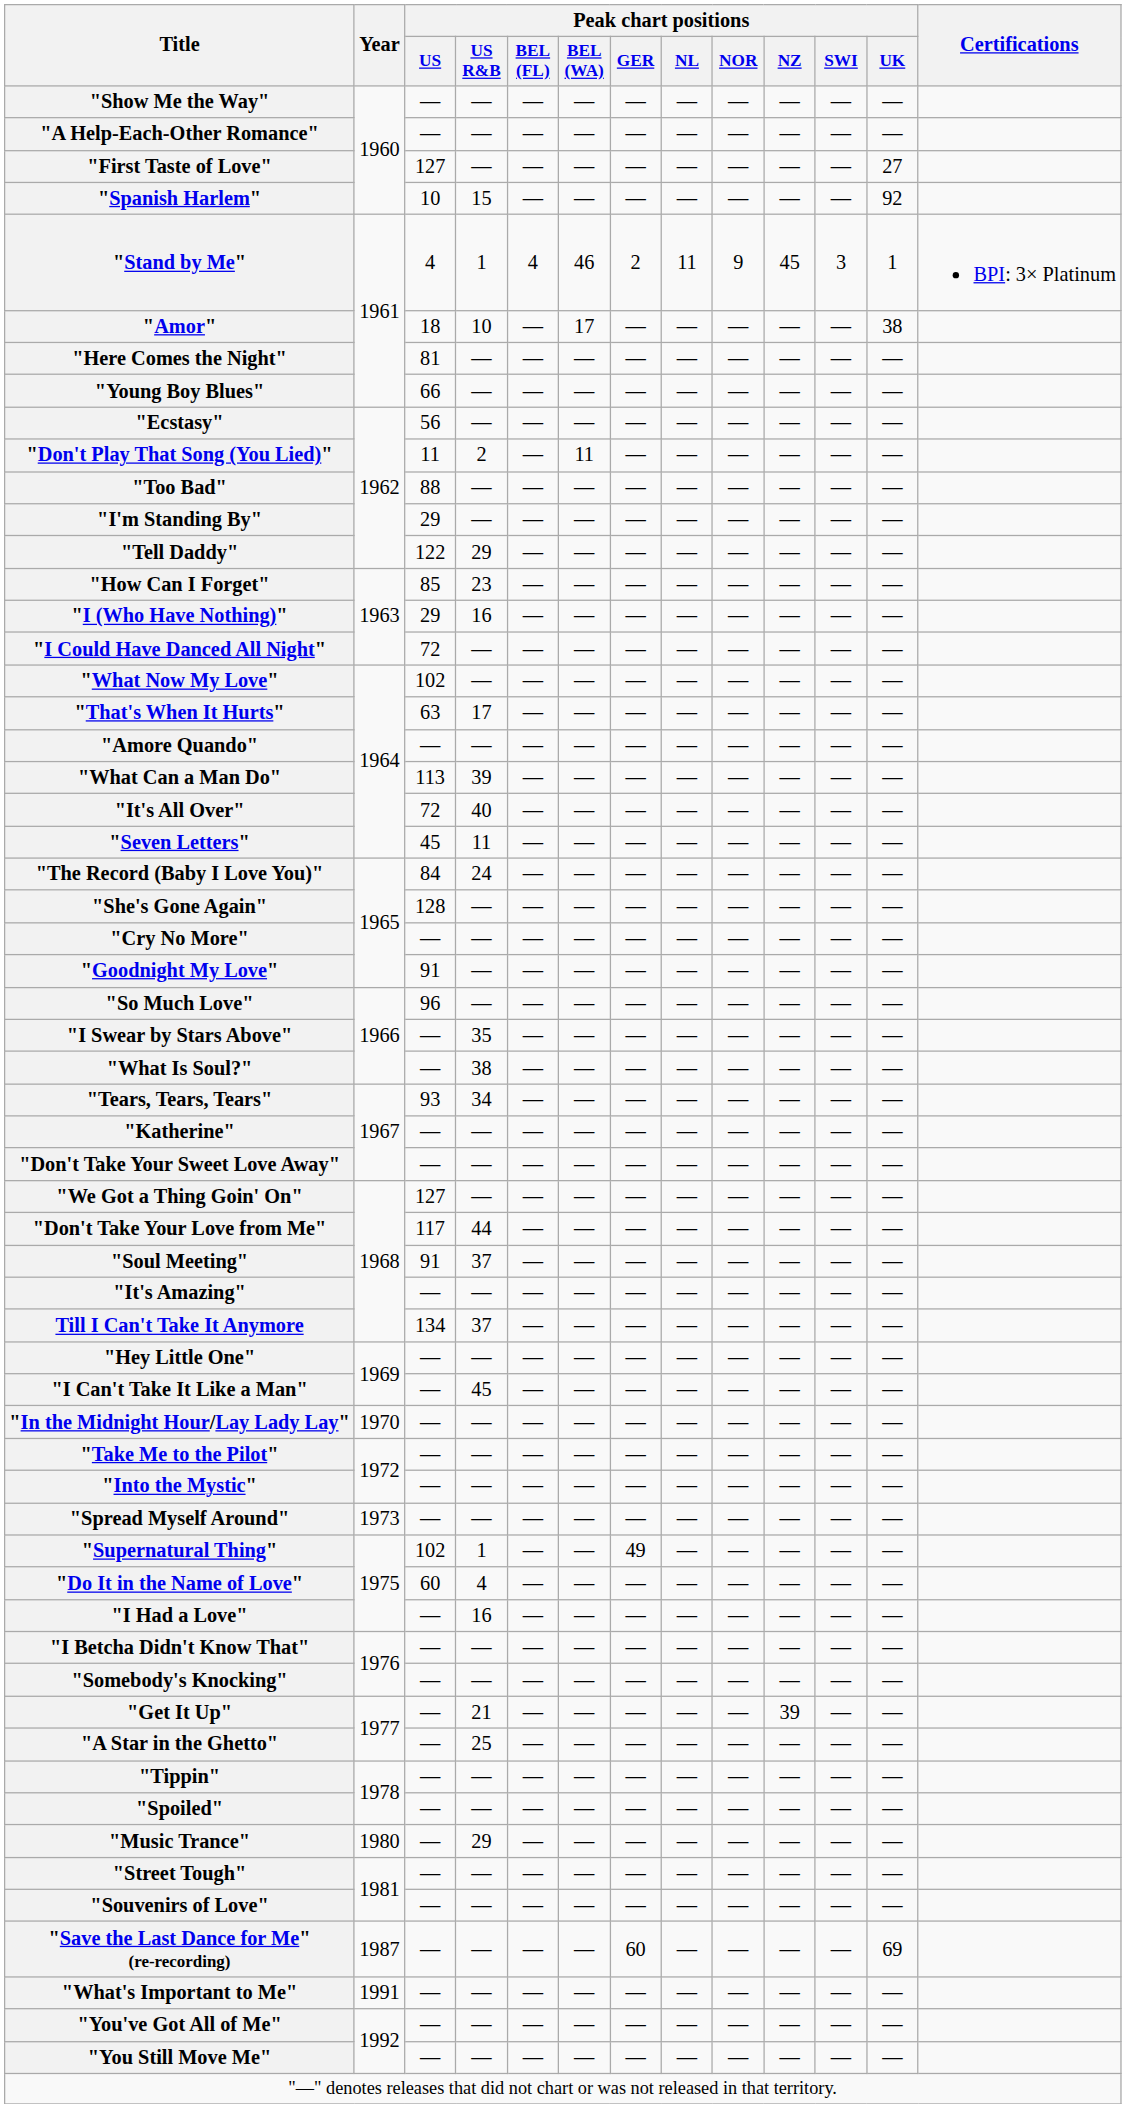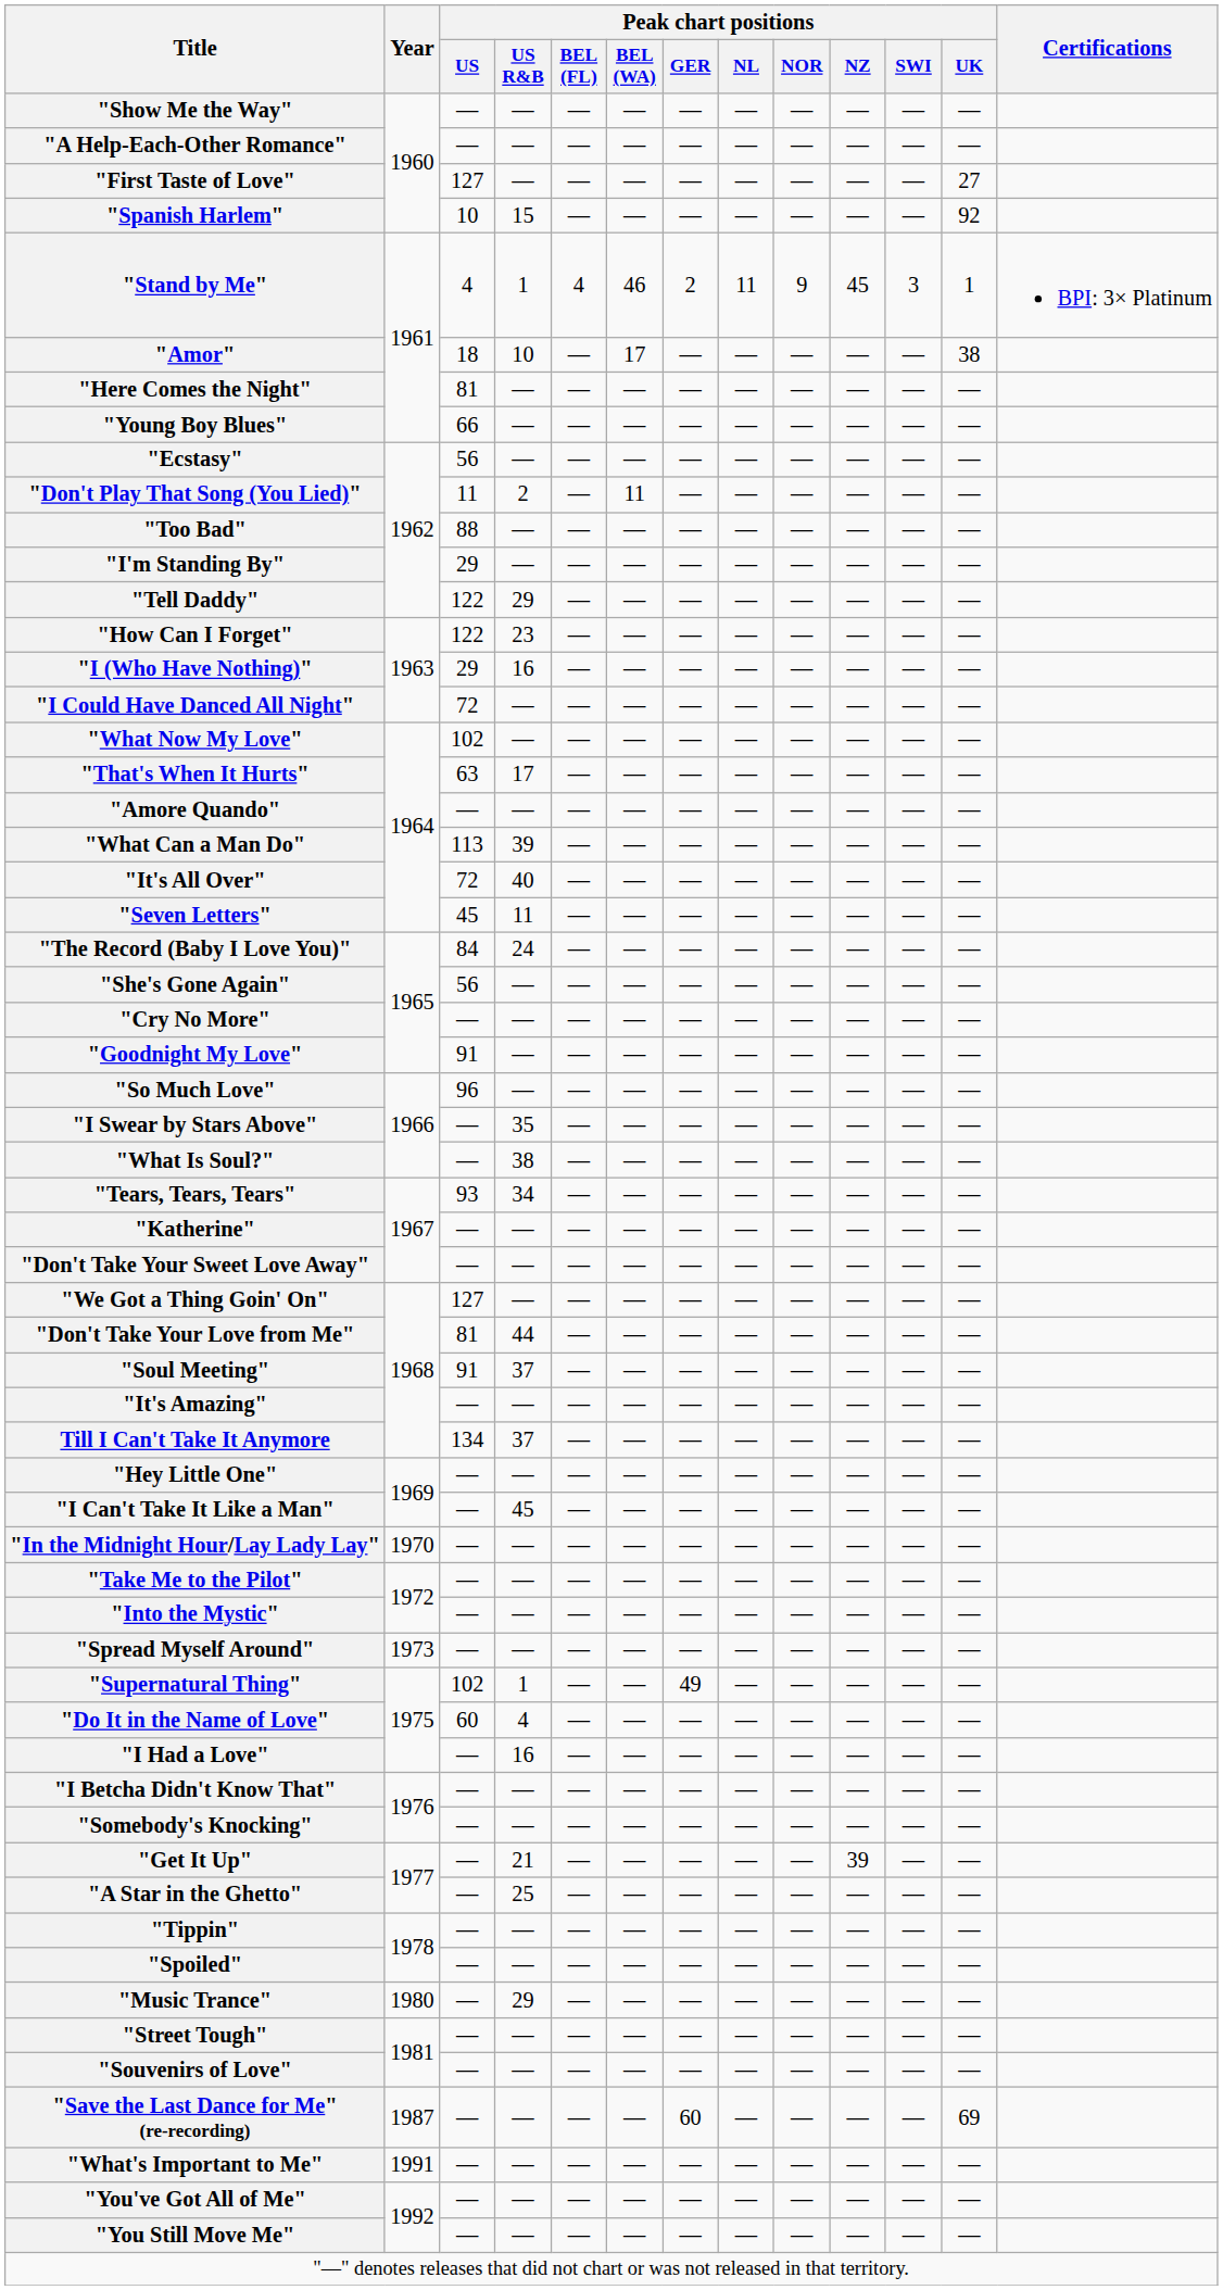 <table class="wikitable plainrowheaders" style="text-align:center;">
 <tr>
 <th rowspan="2" scope="col">Title</th>
 <th rowspan="2" scope="col">Year</th>
 <th colspan="10" scope="col">Peak chart positions</th>
 <th rowspan="2" scope="col"><a href='#'>Certifications</a></th>
 </tr>
 <tr>
 <th scope="col" style="width:2.5em;font-size:85%"><a href='#'>US</a><br></th>
 <th scope="col" style="width:2.5em;font-size:85%"><a href='#'>US<br>R&B</a><br></th>
 <th scope="col" style="width:2.5em;font-size:85%"><a href='#'>BEL<br>(FL)</a><br></th>
 <th scope="col" style="width:2.5em;font-size:85%"><a href='#'>BEL<br>(WA)</a><br></th>
 <th scope="col" style="width:2.5em;font-size:85%"><a href='#'>GER</a><br></th>
 <th scope="col" style="width:2.5em;font-size:85%"><a href='#'>NL</a><br></th>
 <th scope="col" style="width:2.5em;font-size:85%"><a href='#'>NOR</a><br></th>
 <th scope="col" style="width:2.5em;font-size:85%"><a href='#'>NZ</a><br></th>
 <th scope="col" style="width:2.5em;font-size:85%"><a href='#'>SWI</a><br></th>
 <th scope="col" style="width:2.5em;font-size:85%"><a href='#'>UK</a><br></th>
 </tr>
 <tr>
 <th scope="row">"Show Me the Way"</th>
 <td rowspan="4">1960</td>
 <td>—</td>
 <td>—</td>
 <td>—</td>
 <td>—</td>
 <td>—</td>
 <td>—</td>
 <td>—</td>
 <td>—</td>
 <td>—</td>
 <td>—</td>
 <td></td>
 </tr>
 <tr>
 <th scope="row">"A Help-Each-Other Romance"<br></th>
 <td>—</td>
 <td>—</td>
 <td>—</td>
 <td>—</td>
 <td>—</td>
 <td>—</td>
 <td>—</td>
 <td>—</td>
 <td>—</td>
 <td>—</td>
 <td></td>
 </tr>
 <tr>
 <th scope="row">"First Taste of Love"</th>
 <td>127</td>
 <td>—</td>
 <td>—</td>
 <td>—</td>
 <td>—</td>
 <td>—</td>
 <td>—</td>
 <td>—</td>
 <td>—</td>
 <td>27</td>
 <td></td>
 </tr>
 <tr>
 <th scope="row">"<a href='#'>Spanish Harlem</a>"<br></th>
 <td>10</td>
 <td>15</td>
 <td>—</td>
 <td>—</td>
 <td>—</td>
 <td>—</td>
 <td>—</td>
 <td>—</td>
 <td>—</td>
 <td>92</td>
 <td></td>
 </tr>
 <tr>
 <th scope="row">"<a href='#'>Stand by Me</a>"<br></th>
 <td rowspan="4">1961</td>
 <td>4</td>
 <td>1</td>
 <td>4</td>
 <td>46</td>
 <td>2</td>
 <td>11</td>
 <td>9</td>
 <td>45</td>
 <td>3</td>
 <td>1</td>
 <td><br><ul><li><a href='#'>BPI</a>: 3× Platinum</li></ul></td>
 </tr>
 <tr>
 <th scope="row">"<a href='#'>Amor</a>"</th>
 <td>18</td>
 <td>10</td>
 <td>—</td>
 <td>17</td>
 <td>—</td>
 <td>—</td>
 <td>—</td>
 <td>—</td>
 <td>—</td>
 <td>38</td>
 <td></td>
 </tr>
 <tr>
 <th scope="row">"Here Comes the Night"</th>
 <td>81</td>
 <td>—</td>
 <td>—</td>
 <td>—</td>
 <td>—</td>
 <td>—</td>
 <td>—</td>
 <td>—</td>
 <td>—</td>
 <td>—</td>
 <td></td>
 </tr>
 <tr>
 <th scope="row">"Young Boy Blues"</th>
 <td>66</td>
 <td>—</td>
 <td>—</td>
 <td>—</td>
 <td>—</td>
 <td>—</td>
 <td>—</td>
 <td>—</td>
 <td>—</td>
 <td>—</td>
 <td></td>
 </tr>
 <tr>
 <th scope="row">"Ecstasy"</th>
 <td rowspan="5">1962</td>
 <td>56</td>
 <td>—</td>
 <td>—</td>
 <td>—</td>
 <td>—</td>
 <td>—</td>
 <td>—</td>
 <td>—</td>
 <td>—</td>
 <td>—</td>
 <td></td>
 </tr>
 <tr>
 <th scope="row">"<a href='#'>Don't Play That Song (You Lied)</a>"</th>
 <td>11</td>
 <td>2</td>
 <td>—</td>
 <td>11</td>
 <td>—</td>
 <td>—</td>
 <td>—</td>
 <td>—</td>
 <td>—</td>
 <td>—</td>
 <td></td>
 </tr>
 <tr>
 <th scope="row">"Too Bad"</th>
 <td>88</td>
 <td>—</td>
 <td>—</td>
 <td>—</td>
 <td>—</td>
 <td>—</td>
 <td>—</td>
 <td>—</td>
 <td>—</td>
 <td>—</td>
 <td></td>
 </tr>
 <tr>
 <th scope="row">"I'm Standing By"</th>
 <td>29</td>
 <td>—</td>
 <td>—</td>
 <td>—</td>
 <td>—</td>
 <td>—</td>
 <td>—</td>
 <td>—</td>
 <td>—</td>
 <td>—</td>
 <td></td>
 </tr>
 <tr>
 <th scope="row">"Tell Daddy"</th>
 <td>122</td>
 <td>29</td>
 <td>—</td>
 <td>—</td>
 <td>—</td>
 <td>—</td>
 <td>—</td>
 <td>—</td>
 <td>—</td>
 <td>—</td>
 <td></td>
 </tr>
 <tr>
 <th scope="row">"How Can I Forget"</th>
 <td rowspan="3">1963</td>
-<td>85</td>
+<td>122</td>
 <td>23</td>
 <td>—</td>
 <td>—</td>
 <td>—</td>
 <td>—</td>
 <td>—</td>
 <td>—</td>
 <td>—</td>
 <td>—</td>
 <td></td>
 </tr>
 <tr>
 <th scope="row">"<a href='#'>I (Who Have Nothing)</a>"</th>
 <td>29</td>
 <td>16</td>
 <td>—</td>
 <td>—</td>
 <td>—</td>
 <td>—</td>
 <td>—</td>
 <td>—</td>
 <td>—</td>
 <td>—</td>
 <td></td>
 </tr>
 <tr>
 <th scope="row">"<a href='#'>I Could Have Danced All Night</a>"</th>
 <td>72</td>
 <td>—</td>
 <td>—</td>
 <td>—</td>
 <td>—</td>
 <td>—</td>
 <td>—</td>
 <td>—</td>
 <td>—</td>
 <td>—</td>
 <td></td>
 </tr>
 <tr>
 <th scope="row">"<a href='#'>What Now My Love</a>"</th>
 <td rowspan="6">1964</td>
 <td>102</td>
 <td>—</td>
 <td>—</td>
 <td>—</td>
 <td>—</td>
 <td>—</td>
 <td>—</td>
 <td>—</td>
 <td>—</td>
 <td>—</td>
 <td></td>
 </tr>
 <tr>
 <th scope="row">"<a href='#'>That's When It Hurts</a>"</th>
 <td>63</td>
 <td>17</td>
 <td>—</td>
 <td>—</td>
 <td>—</td>
 <td>—</td>
 <td>—</td>
 <td>—</td>
 <td>—</td>
 <td>—</td>
 <td></td>
 </tr>
 <tr>
 <th scope="row">"Amore Quando"</th>
 <td>—</td>
 <td>—</td>
 <td>—</td>
 <td>—</td>
 <td>—</td>
 <td>—</td>
 <td>—</td>
 <td>—</td>
 <td>—</td>
 <td>—</td>
 <td></td>
 </tr>
 <tr>
 <th scope="row">"What Can a Man Do"</th>
 <td>113</td>
 <td>39</td>
 <td>—</td>
 <td>—</td>
 <td>—</td>
 <td>—</td>
 <td>—</td>
 <td>—</td>
 <td>—</td>
 <td>—</td>
 <td></td>
 </tr>
 <tr>
 <th scope="row">"It's All Over"</th>
 <td>72</td>
 <td>40</td>
 <td>—</td>
 <td>—</td>
 <td>—</td>
 <td>—</td>
 <td>—</td>
 <td>—</td>
 <td>—</td>
 <td>—</td>
 <td></td>
 </tr>
 <tr>
 <th scope="row">"<a href='#'>Seven Letters</a>"</th>
 <td>45</td>
 <td>11</td>
 <td>—</td>
 <td>—</td>
 <td>—</td>
 <td>—</td>
 <td>—</td>
 <td>—</td>
 <td>—</td>
 <td>—</td>
 <td></td>
 </tr>
 <tr>
 <th scope="row">"The Record (Baby I Love You)"</th>
 <td rowspan="4">1965</td>
 <td>84</td>
 <td>24</td>
 <td>—</td>
 <td>—</td>
 <td>—</td>
 <td>—</td>
 <td>—</td>
 <td>—</td>
 <td>—</td>
 <td>—</td>
 <td></td>
 </tr>
 <tr>
 <th scope="row">"She's Gone Again"</th>
-<td>128</td>
+<td>56</td>
 <td>—</td>
 <td>—</td>
 <td>—</td>
 <td>—</td>
 <td>—</td>
 <td>—</td>
 <td>—</td>
 <td>—</td>
 <td>—</td>
 <td></td>
 </tr>
 <tr>
 <th scope="row">"Cry No More"</th>
 <td>—</td>
 <td>—</td>
 <td>—</td>
 <td>—</td>
 <td>—</td>
 <td>—</td>
 <td>—</td>
 <td>—</td>
 <td>—</td>
 <td>—</td>
 <td></td>
 </tr>
 <tr>
 <th scope="row">"<a href='#'>Goodnight My Love</a>"</th>
 <td>91</td>
 <td>—</td>
 <td>—</td>
 <td>—</td>
 <td>—</td>
 <td>—</td>
 <td>—</td>
 <td>—</td>
 <td>—</td>
 <td>—</td>
 <td></td>
 </tr>
 <tr>
 <th scope="row">"So Much Love"</th>
 <td rowspan="3">1966</td>
 <td>96</td>
 <td>—</td>
 <td>—</td>
 <td>—</td>
 <td>—</td>
 <td>—</td>
 <td>—</td>
 <td>—</td>
 <td>—</td>
 <td>—</td>
 <td></td>
 </tr>
 <tr>
 <th scope="row">"I Swear by Stars Above"</th>
 <td>—</td>
 <td>35</td>
 <td>—</td>
 <td>—</td>
 <td>—</td>
 <td>—</td>
 <td>—</td>
 <td>—</td>
 <td>—</td>
 <td>—</td>
 <td></td>
 </tr>
 <tr>
 <th scope="row">"What Is Soul?"</th>
 <td>—</td>
 <td>38</td>
 <td>—</td>
 <td>—</td>
 <td>—</td>
 <td>—</td>
 <td>—</td>
 <td>—</td>
 <td>—</td>
 <td>—</td>
 <td></td>
 </tr>
 <tr>
 <th scope="row">"Tears, Tears, Tears"</th>
 <td rowspan="3">1967</td>
 <td>93</td>
 <td>34</td>
 <td>—</td>
 <td>—</td>
 <td>—</td>
 <td>—</td>
 <td>—</td>
 <td>—</td>
 <td>—</td>
 <td>—</td>
 <td></td>
 </tr>
 <tr>
 <th scope="row">"Katherine"</th>
 <td>—</td>
 <td>—</td>
 <td>—</td>
 <td>—</td>
 <td>—</td>
 <td>—</td>
 <td>—</td>
 <td>—</td>
 <td>—</td>
 <td>—</td>
 <td></td>
 </tr>
 <tr>
 <th scope="row">"Don't Take Your Sweet Love Away"</th>
 <td>—</td>
 <td>—</td>
 <td>—</td>
 <td>—</td>
 <td>—</td>
 <td>—</td>
 <td>—</td>
 <td>—</td>
 <td>—</td>
 <td>—</td>
 <td></td>
 </tr>
 <tr>
 <th scope="row">"We Got a Thing Goin' On"<br></th>
 <td rowspan="5">1968</td>
 <td>127</td>
 <td>—</td>
 <td>—</td>
 <td>—</td>
 <td>—</td>
 <td>—</td>
 <td>—</td>
 <td>—</td>
 <td>—</td>
 <td>—</td>
 <td></td>
 </tr>
 <tr>
 <th scope="row">"Don't Take Your Love from Me"</th>
-<td>117</td>
+<td>81</td>
 <td>44</td>
 <td>—</td>
 <td>—</td>
 <td>—</td>
 <td>—</td>
 <td>—</td>
 <td>—</td>
 <td>—</td>
 <td>—</td>
 <td></td>
 </tr>
 <tr>
 <th scope="row">"Soul Meeting"<br></th>
 <td>91</td>
 <td>37</td>
 <td>—</td>
 <td>—</td>
 <td>—</td>
 <td>—</td>
 <td>—</td>
 <td>—</td>
 <td>—</td>
 <td>—</td>
 <td></td>
 </tr>
 <tr>
 <th scope="row">"It's Amazing"</th>
 <td>—</td>
 <td>—</td>
 <td>—</td>
 <td>—</td>
 <td>—</td>
 <td>—</td>
 <td>—</td>
 <td>—</td>
 <td>—</td>
 <td>—</td>
 <td></td>
 </tr>
 <tr>
 <th scope="row"><a href='#'>Till I Can't Take It Anymore</a></th>
 <td>134</td>
 <td>37</td>
 <td>—</td>
 <td>—</td>
 <td>—</td>
 <td>—</td>
 <td>—</td>
 <td>—</td>
 <td>—</td>
 <td>—</td>
 <td></td>
 </tr>
 <tr>
 <th scope="row">"Hey Little One"</th>
 <td rowspan="2">1969</td>
 <td>—</td>
 <td>—</td>
 <td>—</td>
 <td>—</td>
 <td>—</td>
 <td>—</td>
 <td>—</td>
 <td>—</td>
 <td>—</td>
 <td>—</td>
 <td></td>
 </tr>
 <tr>
 <th scope="row">"I Can't Take It Like a Man"</th>
 <td>—</td>
 <td>45</td>
 <td>—</td>
 <td>—</td>
 <td>—</td>
 <td>—</td>
 <td>—</td>
 <td>—</td>
 <td>—</td>
 <td>—</td>
 <td></td>
 </tr>
 <tr>
 <th scope="row">"<a href='#'>In the Midnight Hour</a>/<a href='#'>Lay Lady Lay</a>"</th>
 <td>1970</td>
 <td>—</td>
 <td>—</td>
 <td>—</td>
 <td>—</td>
 <td>—</td>
 <td>—</td>
 <td>—</td>
 <td>—</td>
 <td>—</td>
 <td>—</td>
 <td></td>
 </tr>
 <tr>
 <th scope="row">"<a href='#'>Take Me to the Pilot</a>"</th>
 <td rowspan="2">1972</td>
 <td>—</td>
 <td>—</td>
 <td>—</td>
 <td>—</td>
 <td>—</td>
 <td>—</td>
 <td>—</td>
 <td>—</td>
 <td>—</td>
 <td>—</td>
 <td></td>
 </tr>
 <tr>
 <th scope="row">"<a href='#'>Into the Mystic</a>"</th>
 <td>—</td>
 <td>—</td>
 <td>—</td>
 <td>—</td>
 <td>—</td>
 <td>—</td>
 <td>—</td>
 <td>—</td>
 <td>—</td>
 <td>—</td>
 <td></td>
 </tr>
 <tr>
 <th scope="row">"Spread Myself Around"</th>
 <td>1973</td>
 <td>—</td>
 <td>—</td>
 <td>—</td>
 <td>—</td>
 <td>—</td>
 <td>—</td>
 <td>—</td>
 <td>—</td>
 <td>—</td>
 <td>—</td>
 <td></td>
 </tr>
 <tr>
 <th scope="row">"<a href='#'>Supernatural Thing</a>"</th>
 <td rowspan="3">1975</td>
 <td>102</td>
 <td>1</td>
 <td>—</td>
 <td>—</td>
 <td>49</td>
 <td>—</td>
 <td>—</td>
 <td>—</td>
 <td>—</td>
 <td>—</td>
 <td></td>
 </tr>
 <tr>
 <th scope="row">"<a href='#'>Do It in the Name of Love</a>"</th>
 <td>60</td>
 <td>4</td>
 <td>—</td>
 <td>—</td>
 <td>—</td>
 <td>—</td>
 <td>—</td>
 <td>—</td>
 <td>—</td>
 <td>—</td>
 <td></td>
 </tr>
 <tr>
 <th scope="row">"I Had a Love"</th>
 <td>—</td>
 <td>16</td>
 <td>—</td>
 <td>—</td>
 <td>—</td>
 <td>—</td>
 <td>—</td>
 <td>—</td>
 <td>—</td>
 <td>—</td>
 <td></td>
 </tr>
 <tr>
 <th scope="row">"I Betcha Didn't Know That"</th>
 <td rowspan="2">1976</td>
 <td>—</td>
 <td>—</td>
 <td>—</td>
 <td>—</td>
 <td>—</td>
 <td>—</td>
 <td>—</td>
 <td>—</td>
 <td>—</td>
 <td>—</td>
 <td></td>
 </tr>
 <tr>
 <th scope="row">"Somebody's Knocking"</th>
 <td>—</td>
 <td>—</td>
 <td>—</td>
 <td>—</td>
 <td>—</td>
 <td>—</td>
 <td>—</td>
 <td>—</td>
 <td>—</td>
 <td>—</td>
 <td></td>
 </tr>
 <tr>
 <th scope="row">"Get It Up"<br></th>
 <td rowspan="2">1977</td>
 <td>—</td>
 <td>21</td>
 <td>—</td>
 <td>—</td>
 <td>—</td>
 <td>—</td>
 <td>—</td>
 <td>39</td>
 <td>—</td>
 <td>—</td>
 <td></td>
 </tr>
 <tr>
 <th scope="row">"A Star in the Ghetto"<br></th>
 <td>—</td>
 <td>25</td>
 <td>—</td>
 <td>—</td>
 <td>—</td>
 <td>—</td>
 <td>—</td>
 <td>—</td>
 <td>—</td>
 <td>—</td>
 <td></td>
 </tr>
 <tr>
 <th scope="row">"Tippin"</th>
 <td rowspan="2">1978</td>
 <td>—</td>
 <td>—</td>
 <td>—</td>
 <td>—</td>
 <td>—</td>
 <td>—</td>
 <td>—</td>
 <td>—</td>
 <td>—</td>
 <td>—</td>
 <td></td>
 </tr>
 <tr>
 <th scope="row">"Spoiled"</th>
 <td>—</td>
 <td>—</td>
 <td>—</td>
 <td>—</td>
 <td>—</td>
 <td>—</td>
 <td>—</td>
 <td>—</td>
 <td>—</td>
 <td>—</td>
 <td></td>
 </tr>
 <tr>
 <th scope="row">"Music Trance"</th>
 <td>1980</td>
 <td>—</td>
 <td>29</td>
 <td>—</td>
 <td>—</td>
 <td>—</td>
 <td>—</td>
 <td>—</td>
 <td>—</td>
 <td>—</td>
 <td>—</td>
 <td></td>
 </tr>
 <tr>
 <th scope="row">"Street Tough"</th>
 <td rowspan="2">1981</td>
 <td>—</td>
 <td>—</td>
 <td>—</td>
 <td>—</td>
 <td>—</td>
 <td>—</td>
 <td>—</td>
 <td>—</td>
 <td>—</td>
 <td>—</td>
 <td></td>
 </tr>
 <tr>
 <th scope="row">"Souvenirs of Love"</th>
 <td>—</td>
 <td>—</td>
 <td>—</td>
 <td>—</td>
 <td>—</td>
 <td>—</td>
 <td>—</td>
 <td>—</td>
 <td>—</td>
 <td>—</td>
 <td></td>
 </tr>
 <tr>
 <th scope="row">"<a href='#'>Save the Last Dance for Me</a>" <br><small>(re-recording)</small></th>
 <td>1987</td>
 <td>—</td>
 <td>—</td>
 <td>—</td>
 <td>—</td>
 <td>60</td>
 <td>—</td>
 <td>—</td>
 <td>—</td>
 <td>—</td>
 <td>69</td>
 <td></td>
 </tr>
 <tr>
 <th scope="row">"What's Important to Me"</th>
 <td>1991</td>
 <td>—</td>
 <td>—</td>
 <td>—</td>
 <td>—</td>
 <td>—</td>
 <td>—</td>
 <td>—</td>
 <td>—</td>
 <td>—</td>
 <td>—</td>
 <td></td>
 </tr>
 <tr>
 <th scope="row">"You've Got All of Me"</th>
 <td rowspan="2">1992</td>
 <td>—</td>
 <td>—</td>
 <td>—</td>
 <td>—</td>
 <td>—</td>
 <td>—</td>
 <td>—</td>
 <td>—</td>
 <td>—</td>
 <td>—</td>
 <td></td>
 </tr>
 <tr>
 <th scope="row">"You Still Move Me"</th>
 <td>—</td>
 <td>—</td>
 <td>—</td>
 <td>—</td>
 <td>—</td>
 <td>—</td>
 <td>—</td>
 <td>—</td>
 <td>—</td>
 <td>—</td>
 <td></td>
 </tr>
 <tr>
 <td colspan="13" style="font-size:90%">"—" denotes releases that did not chart or was not released in that territory.</td>
 </tr>
 </table>
